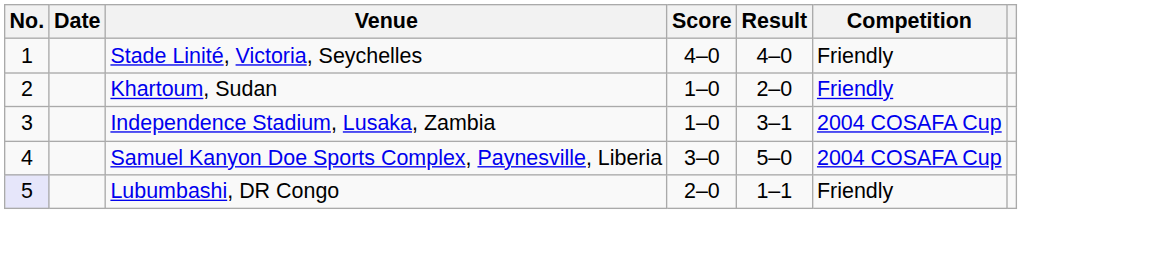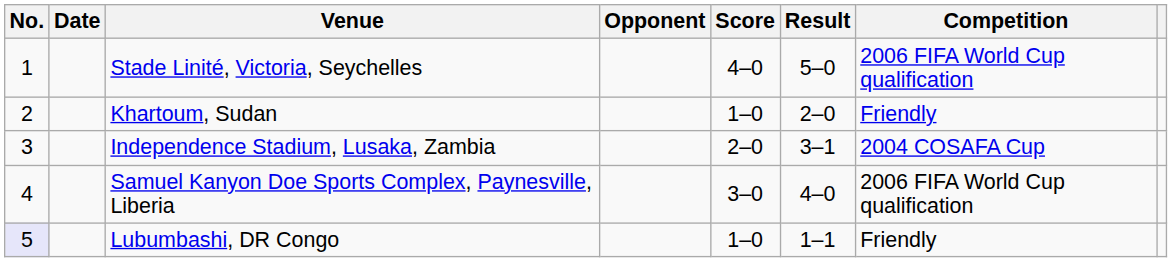 <table class="wikitable sortable">
 <tr>
 <th scope="col">No.</th>
 <th scope="col">Date</th>
 <th scope="col">Venue</th>
+<th scope="col">Opponent</th>
 <th scope="col">Score</th>
 <th scope="col">Result</th>
 <th scope="col">Competition</th>
 <th scope="col" class="unsortable"></th>
 </tr>
 <tr>
 <td style="text-align:center">1</td>
 <td></td>
 <td><a href='#'>Stade Linité</a>, <a href='#'>Victoria</a>, Seychelles</td>
+<td></td>
 <td style="text-align:center">4–0</td>
-<td style="text-align:center">4–0</td>
-<td>Friendly</td>
+<td style="text-align:center">5–0</td>
+<td><a href='#'>2006 FIFA World Cup qualification</a></td>
 <td></td>
 </tr>
 <tr>
 <td style="text-align:center">2</td>
 <td></td>
 <td><a href='#'>Khartoum</a>, Sudan</td>
+<td></td>
 <td style="text-align:center">1–0</td>
 <td style="text-align:center">2–0</td>
 <td><a href='#'>Friendly</a></td>
 <td></td>
 </tr>
 <tr>
 <td style="text-align:center">3</td>
 <td></td>
 <td><a href='#'>Independence Stadium</a>, <a href='#'>Lusaka</a>, Zambia</td>
-<td style="text-align:center">1–0</td>
+<td></td>
+<td style="text-align:center">2–0</td>
 <td style="text-align:center">3–1</td>
 <td><a href='#'>2004 COSAFA Cup</a></td>
 <td></td>
 </tr>
 <tr>
 <td style="text-align:center">4</td>
 <td></td>
 <td><a href='#'>Samuel Kanyon Doe Sports Complex</a>, <a href='#'>Paynesville</a>, Liberia</td>
+<td></td>
 <td style="text-align:center">3–0</td>
-<td style="text-align:center">5–0</td>
-<td><a href='#'>2004 COSAFA Cup</a></td>
+<td style="text-align:center">4–0</td>
+<td>2006 FIFA World Cup qualification</td>
 <td></td>
 </tr>
 <tr>
 <td style="background: lavender; text-align:center">5</td>
 <td></td>
 <td><a href='#'>Lubumbashi</a>, DR Congo</td>
-<td style="text-align:center">2–0</td>
+<td></td>
+<td style="text-align:center">1–0</td>
 <td style="text-align:center">1–1</td>
 <td>Friendly</td>
 <td></td>
 </tr>
 </table>
